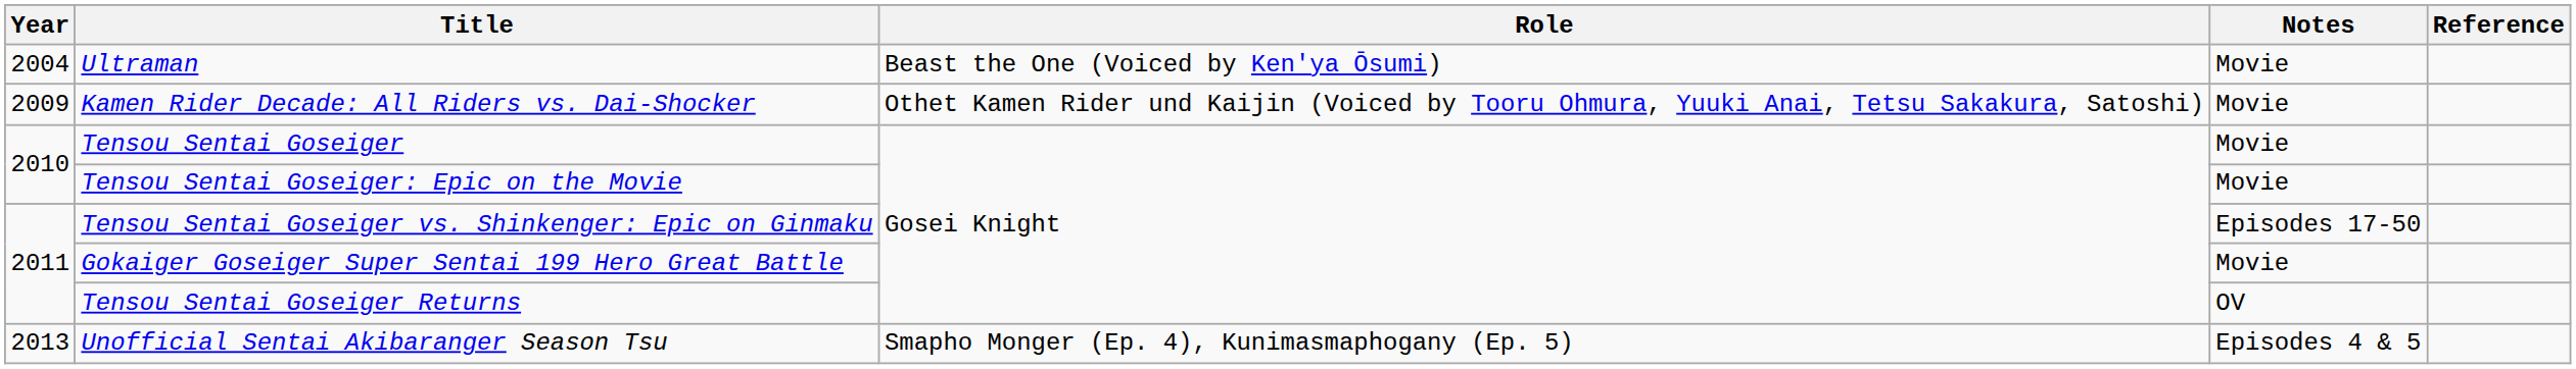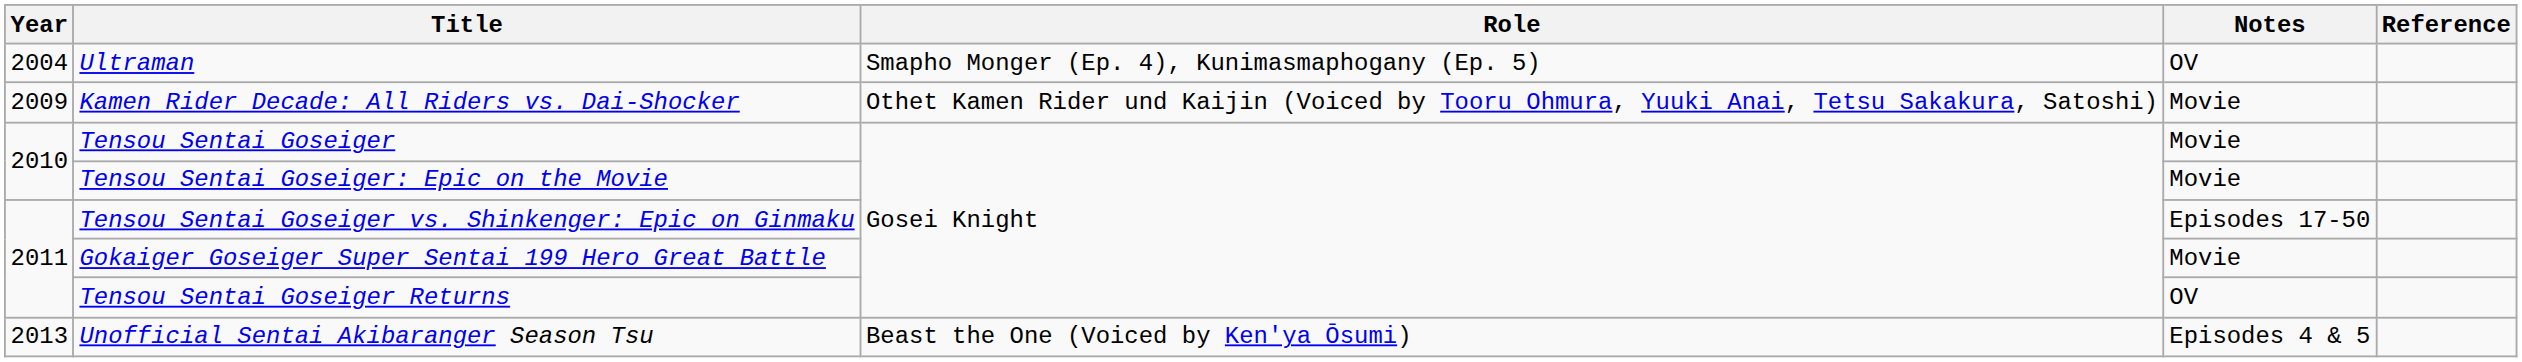 <table class="wikitable">
 <tr>
 <th>Year</th>
 <th>Title</th>
 <th>Role</th>
 <th>Notes</th>
 <th>Reference</th>
 </tr>
 <tr>
 <td>2004</td>
 <td><em><a href='#'>Ultraman</a></em></td>
-<td>Beast the One (Voiced by <a href='#'>Ken'ya Ōsumi</a>)</td>
-<td>Movie</td>
+<td>Smapho Monger (Ep. 4), Kunimasmaphogany (Ep. 5)</td>
+<td>OV</td>
 <td></td>
 </tr>
 <tr>
 <td>2009</td>
 <td><em><a href='#'>Kamen Rider Decade: All Riders vs. Dai-Shocker</a></em></td>
 <td>Othet Kamen Rider und Kaijin (Voiced by <a href='#'>Tooru Ohmura</a>, <a href='#'>Yuuki Anai</a>, <a href='#'>Tetsu Sakakura</a>, Satoshi)</td>
 <td>Movie</td>
 <td></td>
 </tr>
 <tr>
 <td rowspan="2">2010</td>
 <td><em><a href='#'>Tensou Sentai Goseiger</a></em></td>
 <td rowspan="5">Gosei Knight</td>
 <td>Movie</td>
 <td></td>
 </tr>
 <tr>
 <td><em><a href='#'>Tensou Sentai Goseiger: Epic on the Movie</a></em></td>
 <td>Movie</td>
 <td></td>
 </tr>
 <tr>
 <td rowspan="3">2011</td>
 <td><em><a href='#'>Tensou Sentai Goseiger vs. Shinkenger: Epic on Ginmaku</a></em></td>
 <td>Episodes 17-50</td>
 <td></td>
 </tr>
 <tr>
 <td><em><a href='#'>Gokaiger Goseiger Super Sentai 199 Hero Great Battle</a></em></td>
 <td>Movie</td>
 <td></td>
 </tr>
 <tr>
 <td><em><a href='#'>Tensou Sentai Goseiger Returns</a></em></td>
 <td>OV</td>
 <td></td>
 </tr>
 <tr>
 <td>2013</td>
 <td><em><a href='#'>Unofficial Sentai Akibaranger</a> Season Tsu</em></td>
-<td>Smapho Monger (Ep. 4), Kunimasmaphogany (Ep. 5)</td>
+<td>Beast the One (Voiced by <a href='#'>Ken'ya Ōsumi</a>)</td>
 <td>Episodes 4 & 5</td>
 <td></td>
 </tr>
 </table>
